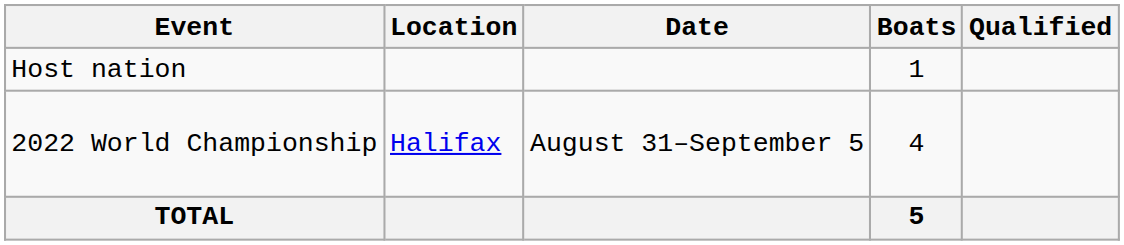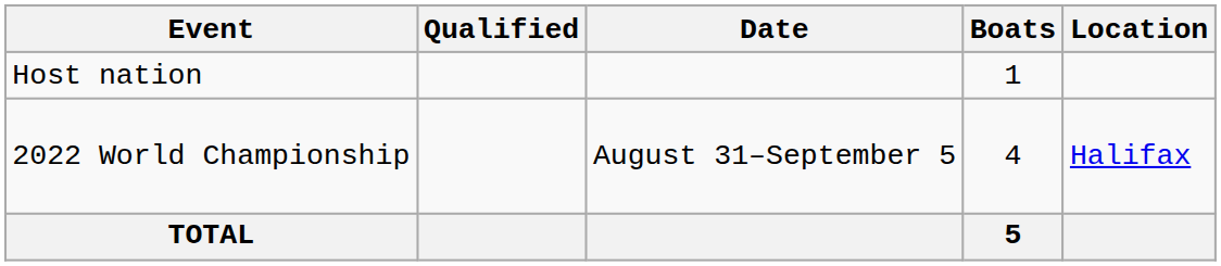 <table class="wikitable">
 <tr>
 <th>Event</th>
-<th>Location</th>
+<th>Qualified</th>
 <th>Date</th>
 <th>Boats</th>
-<th>Qualified</th>
+<th>Location</th>
 </tr>
 <tr>
 <td>Host nation</td>
 <td></td>
 <td></td>
 <td align="center">1</td>
 <td></td>
 </tr>
 <tr>
 <td>2022 World Championship</td>
-<td> <a href='#'>Halifax</a></td>
+<td><br><br><br></td>
 <td>August 31–September 5</td>
 <td align="center">4</td>
-<td><br><br><br></td>
+<td> <a href='#'>Halifax</a></td>
 </tr>
 <tr>
 <th>TOTAL</th>
 <th></th>
 <th></th>
 <th>5</th>
 <th></th>
 </tr>
 </table>
